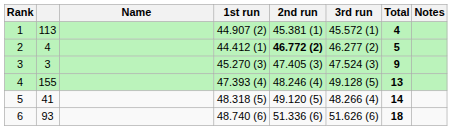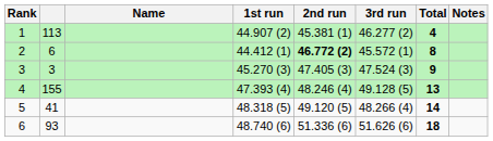 <table class="sortable wikitable" style="text-align:center;">
 <tr>
 <th width="30">Rank</th>
 <th width="20"></th>
 <th width="220">Name</th>
 <th width="75">1st run</th>
 <th width="75">2nd run</th>
 <th width="75">3rd run</th>
 <th width="30">Total</th>
 <th width="30">Notes</th>
 </tr>
 <tr bgcolor=#bbf3bb>
 <td>1</td>
 <td>113</td>
 <td align="left"></td>
 <td>44.907 (2)</td>
 <td>45.381 (1)</td>
-<td>45.572 (1)</td>
+<td>46.277 (2)</td>
 <td><strong>4</strong></td>
 <td></td>
 </tr>
 <tr bgcolor=#bbf3bb>
 <td>2</td>
-<td>4</td>
+<td>6</td>
 <td align="left"></td>
 <td>44.412 (1)</td>
 <td><strong>46.772 (2)</strong></td>
-<td>46.277 (2)</td>
-<td><strong>5</strong></td>
+<td>45.572 (1)</td>
+<td><strong>8</strong></td>
 <td></td>
 </tr>
 <tr bgcolor=#bbf3bb>
 <td>3</td>
 <td>3</td>
 <td align="left"></td>
 <td>45.270 (3)</td>
 <td>47.405 (3)</td>
 <td>47.524 (3)</td>
 <td><strong>9</strong></td>
 <td></td>
 </tr>
 <tr bgcolor=#bbf3bb>
 <td>4</td>
 <td>155</td>
 <td align="left"></td>
 <td>47.393 (4)</td>
 <td>48.246 (4)</td>
 <td>49.128 (5)</td>
 <td><strong>13</strong></td>
 <td></td>
 </tr>
 <tr>
 <td>5</td>
 <td>41</td>
 <td align="left"></td>
 <td>48.318 (5)</td>
 <td>49.120 (5)</td>
 <td>48.266 (4)</td>
 <td><strong>14</strong></td>
 <td></td>
 </tr>
 <tr>
 <td>6</td>
 <td>93</td>
 <td align="left"></td>
 <td>48.740 (6)</td>
 <td>51.336 (6)</td>
 <td>51.626 (6)</td>
 <td><strong>18</strong></td>
 <td></td>
 </tr>
 </table>
